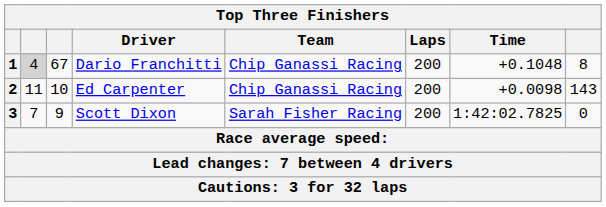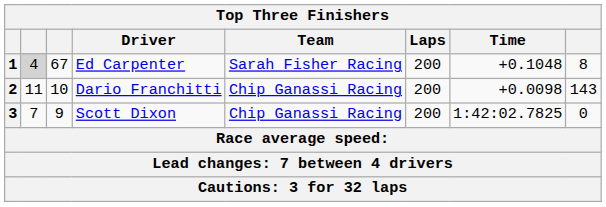 <table class="wikitable" style="font-size:95%;">
 <tr>
 <th colspan=9>Top Three Finishers</th>
 </tr>
 <tr>
 <th></th>
 <th></th>
 <th></th>
 <th>Driver</th>
 <th>Team</th>
 <th>Laps</th>
 <th>Time</th>
 <th></th>
 </tr>
 <tr>
 <th>1</th>
 <td align=center style="background: lightgrey;">4</td>
 <td align=center>67</td>
-<td> <a href='#'>Dario Franchitti</a></td>
-<td><a href='#'>Chip Ganassi Racing</a></td>
+<td> <a href='#'>Ed Carpenter</a></td>
+<td><a href='#'>Sarah Fisher Racing</a></td>
 <td align=center>200</td>
 <td align=right>+0.1048</td>
 <td align=center>8</td>
 </tr>
 <tr>
 <th>2</th>
 <td align=center>11</td>
 <td align=center>10</td>
-<td> <a href='#'>Ed Carpenter</a></td>
+<td> <a href='#'>Dario Franchitti</a></td>
 <td><a href='#'>Chip Ganassi Racing</a></td>
 <td align=center>200</td>
 <td align=right>+0.0098</td>
 <td align=center>143</td>
 </tr>
 <tr>
 <th>3</th>
 <td align=center>7</td>
 <td align=center>9</td>
 <td> <a href='#'>Scott Dixon</a></td>
-<td><a href='#'>Sarah Fisher Racing</a></td>
+<td><a href='#'>Chip Ganassi Racing</a></td>
 <td align=center>200</td>
 <td align=right>1:42:02.7825</td>
 <td align=center>0</td>
 </tr>
 <tr>
 <th colspan=9>Race average speed: </th>
 </tr>
 <tr>
 <th colspan=9>Lead changes: 7 between 4 drivers</th>
 </tr>
 <tr>
 <th colspan=9>Cautions: 3 for 32 laps</th>
 </tr>
 </table>
